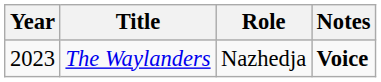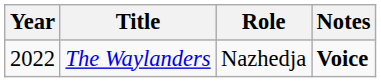 <table class="wikitable sortable">
 <tr>
 <th>Year</th>
 <th>Title</th>
 <th>Role</th>
 <th class="unsortable">Notes</th>
 </tr>
 <tr>
-<td>2023</td>
+<td>2022</td>
 <td><em><a href='#'>The Waylanders</a></em></td>
 <td>Nazhedja</td>
 <td><strong>Voice</strong></td>
 </tr>
 </table>
